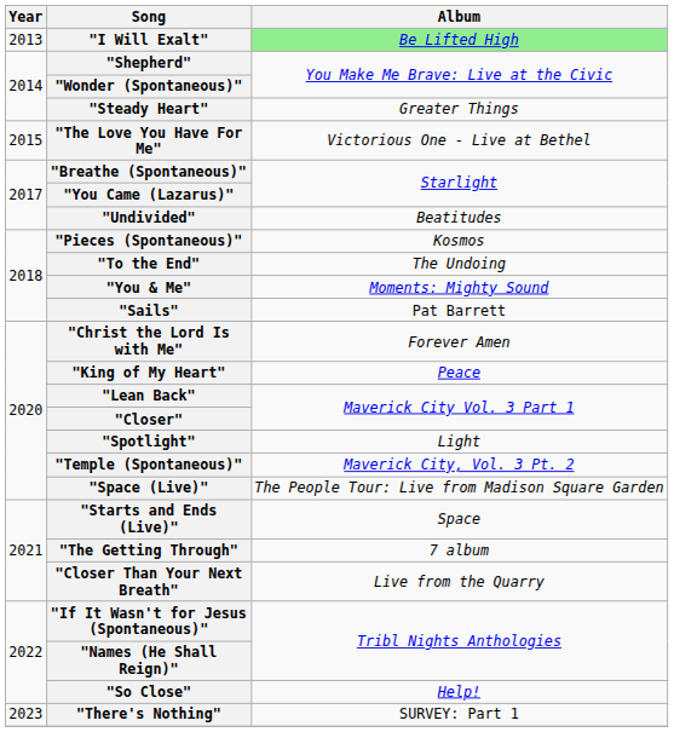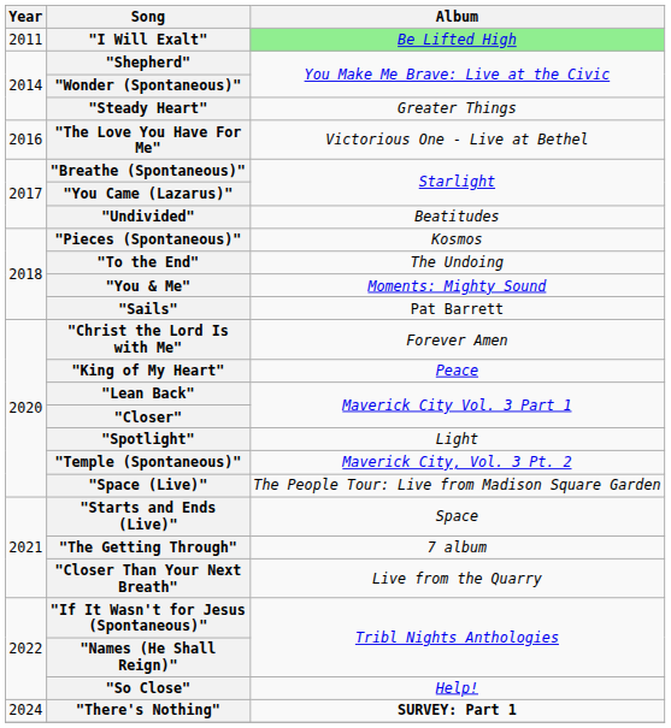 <table class="wikitable plainrowheaders" style="text-align:center;">
 <tr>
 <th rowspan="1">Year</th>
 <th rowspan="1" style="width:14em;">Song</th>
 <th rowspan="1">Album</th>
 </tr>
 <tr>
-<td>2013</td>
+<td>2011</td>
 <th scope="row">"I Will Exalt" <br> </th>
 <td style="background: lightgreen;"><em><a href='#'>Be Lifted High</a></em></td>
 </tr>
 <tr>
 <td rowspan="3">2014</td>
 <th scope="row">"Shepherd" <br> </th>
 <td rowspan="2"><em><a href='#'>You Make Me Brave: Live at the Civic</a></em></td>
 </tr>
 <tr>
 <th scope="row">"Wonder (Spontaneous)" <br> </th>
 </tr>
 <tr>
 <th scope="row">"Steady Heart" <br> </th>
 <td><em>Greater Things</em></td>
 </tr>
 <tr>
-<td>2015</td>
+<td>2016</td>
 <th scope="row">"The Love You Have For Me" <br> </th>
 <td><em>Victorious One - Live at Bethel</em></td>
 </tr>
 <tr>
 <td rowspan="3">2017</td>
 <th scope="row">"Breathe (Spontaneous)" <br> </th>
 <td rowspan="2"><em><a href='#'>Starlight</a></em></td>
 </tr>
 <tr>
 <th scope="row">"You Came (Lazarus)" <br> </th>
 </tr>
 <tr>
 <th scope="row">"Undivided" <br> </th>
 <td><em>Beatitudes</em></td>
 </tr>
 <tr>
 <td rowspan="4">2018</td>
 <th scope="row">"Pieces (Spontaneous)" <br> </th>
 <td><em>Kosmos</em></td>
 </tr>
 <tr>
 <th scope="row">"To the End" <br> </th>
 <td><em>The Undoing</em></td>
 </tr>
 <tr>
 <th scope="row">"You & Me" <br> </th>
 <td><em><a href='#'>Moments: Mighty Sound</a></em></td>
 </tr>
 <tr>
 <th scope="row">"Sails" <br> </th>
 <td>Pat Barrett</td>
 </tr>
 <tr>
 <td rowspan="7">2020</td>
 <th scope="row">"Christ the Lord Is with Me" <br> </th>
 <td><em>Forever Amen</em></td>
 </tr>
 <tr>
 <th scope="row">"King of My Heart" <br> </th>
 <td><em><a href='#'>Peace</a></em></td>
 </tr>
 <tr>
 <th scope="row">"Lean Back" <br> </th>
 <td rowspan="2"><em><a href='#'>Maverick City Vol. 3 Part 1</a></em></td>
 </tr>
 <tr>
 <th scope="row">"Closer" <br> </th>
 </tr>
 <tr>
 <th scope="row">"Spotlight"<br></th>
 <td><em>Light</em></td>
 </tr>
 <tr>
 <th scope="row">"Temple (Spontaneous)" <br></th>
 <td><em><a href='#'>Maverick City, Vol. 3 Pt. 2</a></em></td>
 </tr>
 <tr>
 <th scope="row">"Space (Live)" <br></th>
 <td><em>The People Tour: Live from Madison Square Garden</em></td>
 </tr>
 <tr>
 <td rowspan="3">2021</td>
 <th scope="row">"Starts and Ends (Live)" <br></th>
 <td><em>Space</em></td>
 </tr>
 <tr>
 <th scope="row">"The Getting Through" <br></th>
 <td><em>7 album</em></td>
 </tr>
 <tr>
 <th scope="row">"Closer Than Your Next Breath" <br></th>
 <td><em>Live from the Quarry</em></td>
 </tr>
 <tr>
 <td rowspan="3">2022</td>
 <th scope="row">"If It Wasn't for Jesus (Spontaneous)" <br></th>
 <td rowspan="2"><em><a href='#'>Tribl Nights Anthologies</a></em></td>
 </tr>
 <tr>
 <th scope="row">"Names (He Shall Reign)" <br></th>
 </tr>
 <tr>
 <th scope="row">"So Close" <br></th>
 <td><em><a href='#'>Help!</a></em></td>
 </tr>
 <tr>
-<td>2023</td>
+<td>2024</td>
 <th>"There's Nothing"</th>
-<td>SURVEY: Part 1</td>
+<td><strong>SURVEY: Part 1</strong></td>
 </tr>
 <tr>
 </tr>
 </table>
